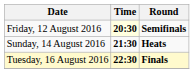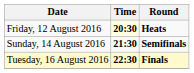 <table class="wikitable">
 <tr>
 <th>Date</th>
 <th>Time</th>
 <th>Round</th>
 </tr>
 <tr>
 <td>Friday, 12 August 2016</td>
 <td style="background: lightyellow;"><strong>20:30</strong></td>
-<td><strong>Semifinals</strong></td>
+<td><strong>Heats</strong></td>
 </tr>
 <tr>
 <td>Sunday, 14 August 2016</td>
 <td><strong>21:30</strong></td>
-<td><strong>Heats</strong></td>
+<td><strong>Semifinals</strong></td>
 </tr>
 <tr>
 <td style=background:lemonchiffon>Tuesday, 16 August 2016</td>
 <td style=background:lemonchiffon><strong>22:30</strong></td>
 <td style=background:lemonchiffon><strong>Finals</strong></td>
 </tr>
 <tr>
 </tr>
 </table>
